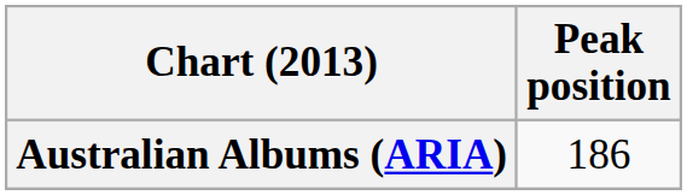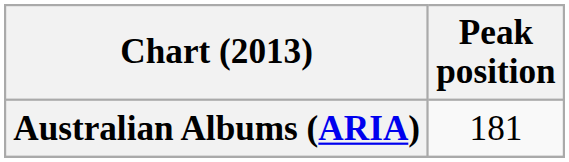 <table class="wikitable sortable plainrowheaders" style="text-align:center">
 <tr>
 <th scope="col">Chart (2013)</th>
 <th scope="col">Peak<br>position</th>
 </tr>
 <tr>
 <th scope="row">Australian Albums (<a href='#'>ARIA</a>)</th>
-<td align="center">186</td>
+<td align="center">181</td>
 </tr>
 <tr>
 </tr>
 <tr>
 </tr>
 <tr>
 </tr>
 <tr>
 </tr>
 <tr>
 </tr>
 <tr>
 </tr>
 <tr>
 </tr>
 <tr>
 </tr>
 <tr>
 </tr>
 <tr>
 </tr>
 <tr>
 </tr>
 <tr>
 </tr>
 <tr>
 </tr>
 </table>
